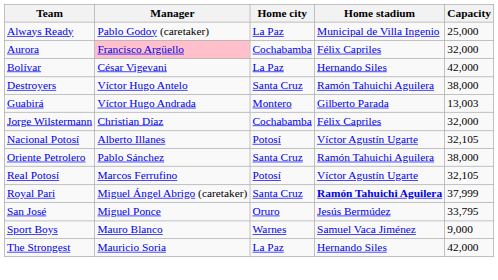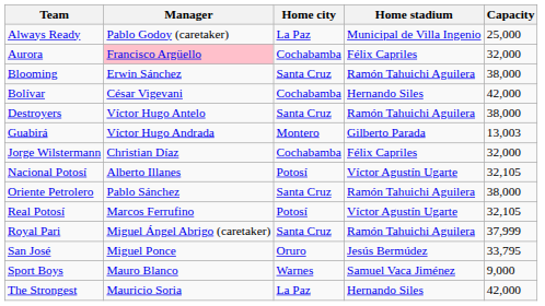 <table class="wikitable sortable">
 <tr>
 <th>Team</th>
 <th>Manager</th>
 <th>Home city</th>
 <th>Home stadium</th>
 <th>Capacity</th>
 </tr>
 <tr>
 <td><a href='#'>Always Ready</a></td>
 <td> <a href='#'>Pablo Godoy</a> (caretaker)</td>
 <td><a href='#'>La Paz</a></td>
 <td><a href='#'>Municipal de Villa Ingenio</a></td>
 <td>25,000</td>
 </tr>
 <tr>
 <td><a href='#'>Aurora</a></td>
 <td style="background: pink;"> <a href='#'>Francisco Argüello</a></td>
 <td><a href='#'>Cochabamba</a></td>
 <td><a href='#'>Félix Capriles</a></td>
 <td>32,000</td>
 </tr>
 <tr>
+<td><a href='#'>Blooming</a></td>
+<td> <a href='#'>Erwin Sánchez</a></td>
+<td><a href='#'>Santa Cruz</a></td>
+<td><a href='#'>Ramón Tahuichi Aguilera</a></td>
+<td>38,000</td>
+</tr>
+<tr>
 <td><a href='#'>Bolívar</a></td>
 <td> <a href='#'>César Vigevani</a></td>
-<td><a href='#'>La Paz</a></td>
+<td><a href='#'>Cochabamba</a></td>
 <td><a href='#'>Hernando Siles</a></td>
 <td>42,000</td>
 </tr>
 <tr>
 <td><a href='#'>Destroyers</a></td>
 <td> <a href='#'>Víctor Hugo Antelo</a></td>
 <td><a href='#'>Santa Cruz</a></td>
 <td><a href='#'>Ramón Tahuichi Aguilera</a></td>
 <td>38,000</td>
 </tr>
 <tr>
 <td><a href='#'>Guabirá</a></td>
 <td> <a href='#'>Víctor Hugo Andrada</a></td>
 <td><a href='#'>Montero</a></td>
 <td><a href='#'>Gilberto Parada</a></td>
 <td>13,003</td>
 </tr>
 <tr>
 <td><a href='#'>Jorge Wilstermann</a></td>
 <td> <a href='#'>Christian Díaz</a></td>
 <td><a href='#'>Cochabamba</a></td>
 <td><a href='#'>Félix Capriles</a></td>
 <td>32,000</td>
 </tr>
 <tr>
 <td><a href='#'>Nacional Potosí</a></td>
 <td> <a href='#'>Alberto Illanes</a></td>
 <td><a href='#'>Potosí</a></td>
 <td><a href='#'>Víctor Agustín Ugarte</a></td>
 <td>32,105</td>
 </tr>
 <tr>
 <td><a href='#'>Oriente Petrolero</a></td>
 <td> <a href='#'>Pablo Sánchez</a></td>
 <td><a href='#'>Santa Cruz</a></td>
 <td><a href='#'>Ramón Tahuichi Aguilera</a></td>
 <td>38,000</td>
 </tr>
 <tr>
 <td><a href='#'>Real Potosí</a></td>
 <td> <a href='#'>Marcos Ferrufino</a></td>
 <td><a href='#'>Potosí</a></td>
 <td><a href='#'>Víctor Agustín Ugarte</a></td>
 <td>32,105</td>
 </tr>
 <tr>
 <td><a href='#'>Royal Pari</a></td>
 <td> <a href='#'>Miguel Ángel Abrigo</a> (caretaker)</td>
 <td><a href='#'>Santa Cruz</a></td>
-<td><strong><a href='#'>Ramón Tahuichi Aguilera</a></strong></td>
+<td><a href='#'>Ramón Tahuichi Aguilera</a></td>
 <td>37,999</td>
 </tr>
 <tr>
 <td><a href='#'>San José</a></td>
 <td> <a href='#'>Miguel Ponce</a></td>
 <td><a href='#'>Oruro</a></td>
 <td><a href='#'>Jesús Bermúdez</a></td>
 <td>33,795</td>
 </tr>
 <tr>
 <td><a href='#'>Sport Boys</a></td>
 <td> <a href='#'>Mauro Blanco</a></td>
 <td><a href='#'>Warnes</a></td>
 <td><a href='#'>Samuel Vaca Jiménez</a></td>
 <td>9,000</td>
 </tr>
 <tr>
 <td><a href='#'>The Strongest</a></td>
 <td> <a href='#'>Mauricio Soria</a></td>
 <td><a href='#'>La Paz</a></td>
 <td><a href='#'>Hernando Siles</a></td>
 <td>42,000</td>
 </tr>
 </table>
